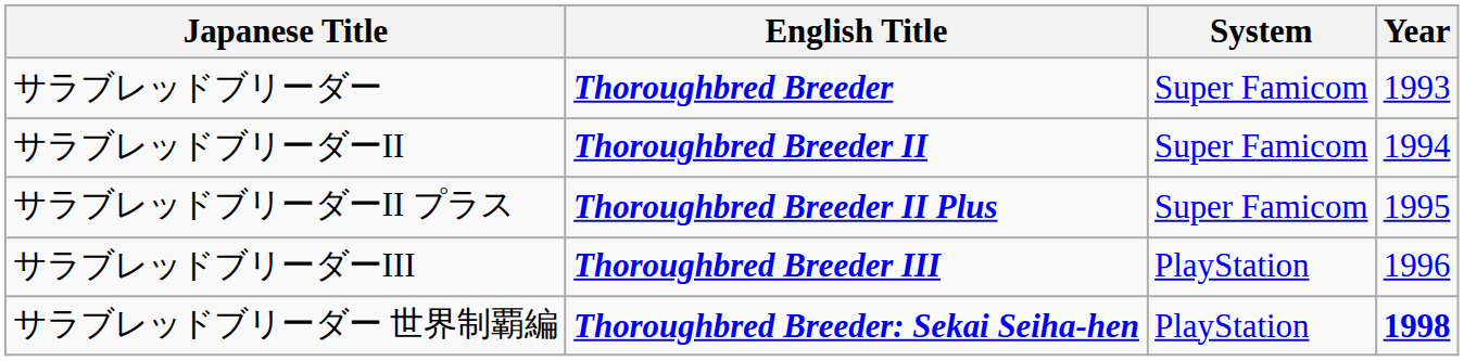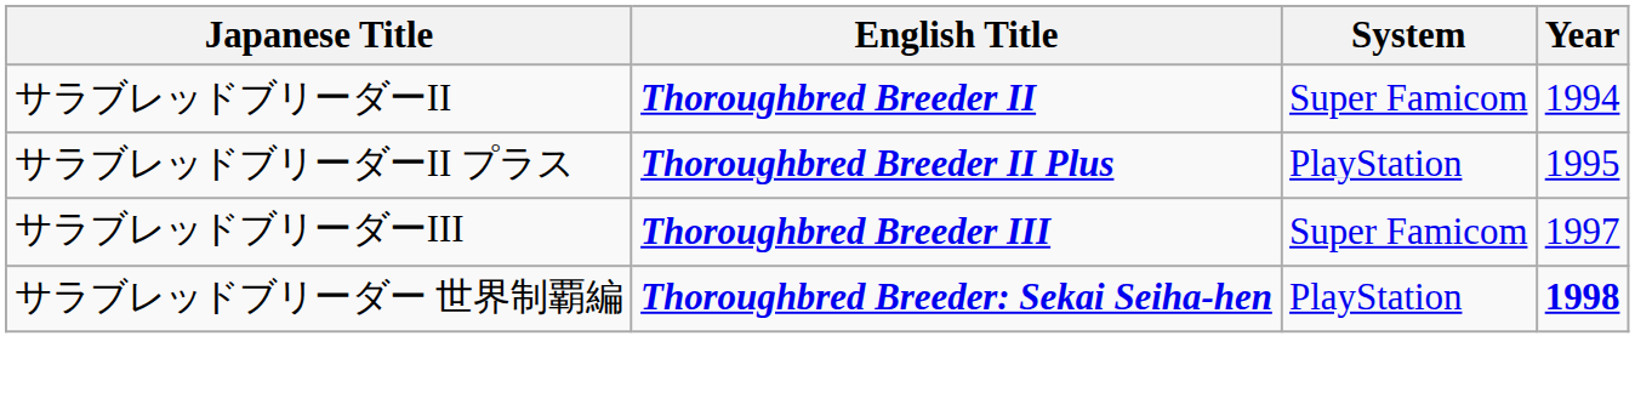 <table class="wikitable">
 <tr>
 <th>Japanese Title</th>
 <th>English Title</th>
 <th>System</th>
 <th>Year</th>
-</tr>
-<tr style="vertical-align: middle;">
-<td style="white-space: nowrap;">サラブレッドブリーダー</td>
-<td style="white-space: nowrap;"><strong><em><a href='#'>Thoroughbred Breeder</a></em></strong></td>
-<td><a href='#'>Super Famicom</a></td>
-<td style="white-space: nowrap;"><a href='#'>1993</a></td>
 </tr>
 <tr style="vertical-align: middle;">
 <td style="white-space: nowrap;">サラブレッドブリーダーII</td>
 <td style="white-space: nowrap;"><strong><em><a href='#'>Thoroughbred Breeder II</a></em></strong></td>
 <td><a href='#'>Super Famicom</a></td>
 <td style="white-space: nowrap;"><a href='#'>1994</a></td>
 </tr>
 <tr style="vertical-align: middle;">
 <td style="white-space: nowrap;">サラブレッドブリーダーII プラス</td>
 <td style="white-space: nowrap;"><strong><em><a href='#'>Thoroughbred Breeder II Plus</a></em></strong></td>
-<td><a href='#'>Super Famicom</a></td>
+<td><a href='#'>PlayStation</a></td>
 <td style="white-space: nowrap;"><a href='#'>1995</a></td>
 </tr>
 <tr style="vertical-align: middle;">
 <td style="white-space: nowrap;">サラブレッドブリーダーIII</td>
 <td style="white-space: nowrap;"><strong><em><a href='#'>Thoroughbred Breeder III</a></em></strong></td>
-<td><a href='#'>PlayStation</a></td>
-<td style="white-space: nowrap;"><a href='#'>1996</a></td>
+<td><a href='#'>Super Famicom</a></td>
+<td style="white-space: nowrap;"><a href='#'>1997</a></td>
 </tr>
 <tr style="vertical-align: middle;">
 <td style="white-space: nowrap;">サラブレッドブリーダー 世界制覇編</td>
 <td style="white-space: nowrap;"><strong><em><a href='#'>Thoroughbred Breeder: Sekai Seiha-hen</a></em></strong></td>
 <td><a href='#'>PlayStation</a></td>
 <td style="white-space: nowrap;"><strong><a href='#'>1998</a></strong></td>
 </tr>
 </table>
